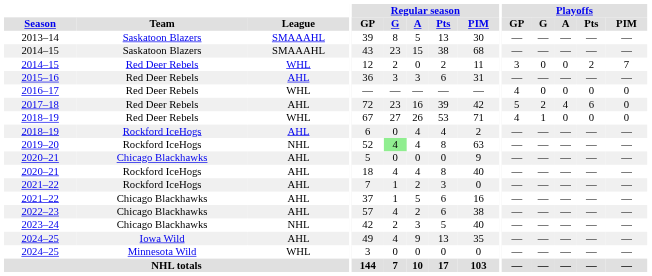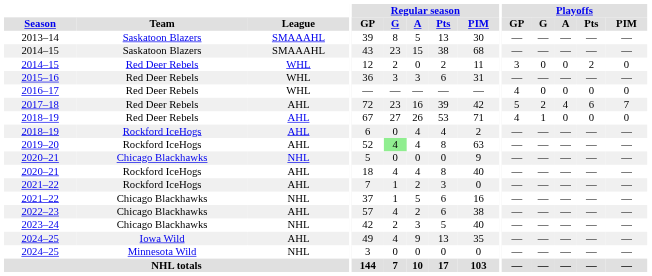 <table border="0" cellpadding="1" cellspacing="0" style="text-align:center; width:60em">
 <tr bgcolor="#e0e0e0">
 <th colspan="3" bgcolor="#ffffff"></th>
 <th rowspan="101" bgcolor="#ffffff"></th>
 <th colspan="5"><a href='#'>Regular season</a></th>
 <th rowspan="101" bgcolor="#ffffff"></th>
 <th colspan="5"><a href='#'>Playoffs</a></th>
 </tr>
 <tr bgcolor="#e0e0e0">
 <th><a href='#'>Season</a></th>
 <th>Team</th>
 <th>League</th>
 <th>GP</th>
 <th><a href='#'>G</a></th>
 <th><a href='#'>A</a></th>
 <th><a href='#'>Pts</a></th>
 <th><a href='#'>PIM</a></th>
 <th>GP</th>
 <th>G</th>
 <th>A</th>
 <th>Pts</th>
 <th>PIM</th>
 </tr>
 <tr>
 <td>2013–14</td>
 <td><a href='#'>Saskatoon Blazers</a></td>
 <td><a href='#'>SMAAAHL</a></td>
 <td>39</td>
 <td>8</td>
 <td>5</td>
 <td>13</td>
 <td>30</td>
 <td>—</td>
 <td>—</td>
 <td>—</td>
 <td>—</td>
 <td>—</td>
 </tr>
 <tr bgcolor="#f0f0f0">
 <td>2014–15</td>
 <td>Saskatoon Blazers</td>
 <td>SMAAAHL</td>
 <td>43</td>
 <td>23</td>
 <td>15</td>
 <td>38</td>
 <td>68</td>
 <td>—</td>
 <td>—</td>
 <td>—</td>
 <td>—</td>
 <td>—</td>
 </tr>
 <tr>
 <td><a href='#'>2014–15</a></td>
 <td><a href='#'>Red Deer Rebels</a></td>
 <td><a href='#'>WHL</a></td>
 <td>12</td>
 <td>2</td>
 <td>0</td>
 <td>2</td>
 <td>11</td>
 <td>3</td>
 <td>0</td>
 <td>0</td>
 <td>2</td>
-<td>7</td>
+<td>0</td>
 </tr>
 <tr bgcolor="#f0f0f0">
 <td><a href='#'>2015–16</a></td>
 <td>Red Deer Rebels</td>
-<td><a href='#'>AHL</a></td>
+<td>WHL</td>
 <td>36</td>
 <td>3</td>
 <td>3</td>
 <td>6</td>
 <td>31</td>
 <td>—</td>
 <td>—</td>
 <td>—</td>
 <td>—</td>
 <td>—</td>
 </tr>
 <tr>
 <td><a href='#'>2016–17</a></td>
 <td>Red Deer Rebels</td>
 <td>WHL</td>
 <td>—</td>
 <td>—</td>
 <td>—</td>
 <td>—</td>
 <td>—</td>
 <td>4</td>
 <td>0</td>
 <td>0</td>
 <td>0</td>
 <td>0</td>
 </tr>
 <tr bgcolor="#f0f0f0">
 <td><a href='#'>2017–18</a></td>
 <td>Red Deer Rebels</td>
 <td>AHL</td>
 <td>72</td>
 <td>23</td>
 <td>16</td>
 <td>39</td>
 <td>42</td>
 <td>5</td>
 <td>2</td>
 <td>4</td>
 <td>6</td>
-<td>0</td>
+<td>7</td>
 </tr>
 <tr>
 <td><a href='#'>2018–19</a></td>
 <td>Red Deer Rebels</td>
-<td>WHL</td>
+<td><a href='#'>AHL</a></td>
 <td>67</td>
 <td>27</td>
 <td>26</td>
 <td>53</td>
 <td>71</td>
 <td>4</td>
 <td>1</td>
 <td>0</td>
 <td>0</td>
 <td>0</td>
 </tr>
 <tr bgcolor="#f0f0f0">
 <td><a href='#'>2018–19</a></td>
 <td><a href='#'>Rockford IceHogs</a></td>
 <td><a href='#'>AHL</a></td>
 <td>6</td>
 <td>0</td>
 <td>4</td>
 <td>4</td>
 <td>2</td>
 <td>—</td>
 <td>—</td>
 <td>—</td>
 <td>—</td>
 <td>—</td>
 </tr>
 <tr>
 <td><a href='#'>2019–20</a></td>
 <td>Rockford IceHogs</td>
-<td>NHL</td>
+<td>AHL</td>
 <td>52</td>
 <td style="background: lightgreen;">4</td>
 <td>4</td>
 <td>8</td>
 <td>63</td>
 <td>—</td>
 <td>—</td>
 <td>—</td>
 <td>—</td>
 <td>—</td>
 </tr>
 <tr bgcolor="#f0f0f0">
 <td><a href='#'>2020–21</a></td>
 <td><a href='#'>Chicago Blackhawks</a></td>
-<td>AHL</td>
+<td><a href='#'>NHL</a></td>
 <td>5</td>
 <td>0</td>
 <td>0</td>
 <td>0</td>
 <td>9</td>
 <td>—</td>
 <td>—</td>
 <td>—</td>
 <td>—</td>
 <td>—</td>
 </tr>
 <tr>
 <td><a href='#'>2020–21</a></td>
 <td>Rockford IceHogs</td>
 <td>AHL</td>
 <td>18</td>
 <td>4</td>
 <td>4</td>
 <td>8</td>
 <td>40</td>
 <td>—</td>
 <td>—</td>
 <td>—</td>
 <td>—</td>
 <td>—</td>
 </tr>
 <tr bgcolor="#f0f0f0">
 <td><a href='#'>2021–22</a></td>
 <td>Rockford IceHogs</td>
 <td>AHL</td>
 <td>7</td>
 <td>1</td>
 <td>2</td>
 <td>3</td>
 <td>0</td>
 <td>—</td>
 <td>—</td>
 <td>—</td>
 <td>—</td>
 <td>—</td>
 </tr>
 <tr>
 <td><a href='#'>2021–22</a></td>
 <td>Chicago Blackhawks</td>
-<td>AHL</td>
+<td>NHL</td>
 <td>37</td>
 <td>1</td>
 <td>5</td>
 <td>6</td>
 <td>16</td>
 <td>—</td>
 <td>—</td>
 <td>—</td>
 <td>—</td>
 <td>—</td>
 </tr>
 <tr bgcolor="#f0f0f0">
 <td><a href='#'>2022–23</a></td>
 <td>Chicago Blackhawks</td>
 <td>AHL</td>
 <td>57</td>
 <td>4</td>
 <td>2</td>
 <td>6</td>
 <td>38</td>
 <td>—</td>
 <td>—</td>
 <td>—</td>
 <td>—</td>
 <td>—</td>
 </tr>
 <tr>
 <td><a href='#'>2023–24</a></td>
 <td>Chicago Blackhawks</td>
 <td>NHL</td>
 <td>42</td>
 <td>2</td>
 <td>3</td>
 <td>5</td>
 <td>40</td>
 <td>—</td>
 <td>—</td>
 <td>—</td>
 <td>—</td>
 <td>—</td>
 </tr>
 <tr bgcolor="#f0f0f0">
 <td><a href='#'>2024–25</a></td>
 <td><a href='#'>Iowa Wild</a></td>
 <td>AHL</td>
 <td>49</td>
 <td>4</td>
 <td>9</td>
 <td>13</td>
 <td>35</td>
 <td>—</td>
 <td>—</td>
 <td>—</td>
 <td>—</td>
 <td>—</td>
 </tr>
 <tr>
 <td><a href='#'>2024–25</a></td>
 <td><a href='#'>Minnesota Wild</a></td>
-<td>WHL</td>
+<td>NHL</td>
 <td>3</td>
 <td>0</td>
 <td>0</td>
 <td>0</td>
 <td>0</td>
 <td>—</td>
 <td>—</td>
 <td>—</td>
 <td>—</td>
 <td>—</td>
 </tr>
 <tr bgcolor="#e0e0e0">
 <th colspan="3">NHL totals</th>
 <th>144</th>
 <th>7</th>
 <th>10</th>
 <th>17</th>
 <th>103</th>
 <th>—</th>
 <th>—</th>
 <th>—</th>
 <th>—</th>
 <th>—</th>
 </tr>
 </table>
